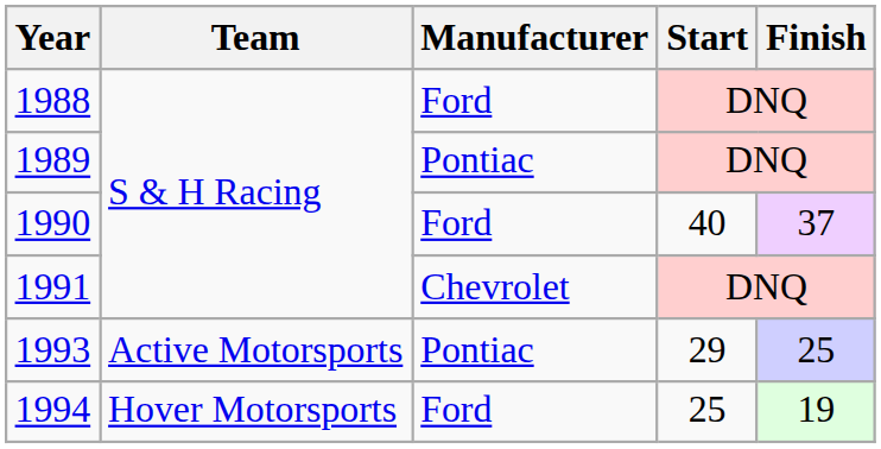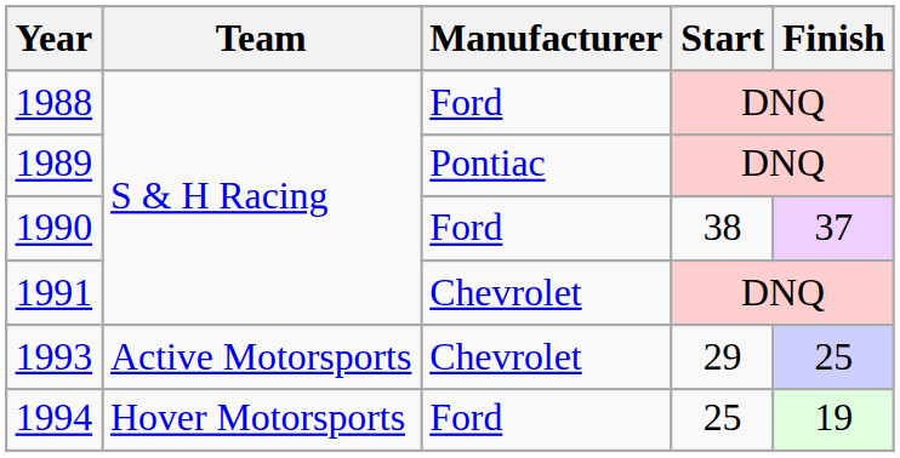 <table class="wikitable" style="font-size: 90%;">
 <tr>
 <th>Year</th>
 <th>Team</th>
 <th>Manufacturer</th>
 <th>Start</th>
 <th>Finish</th>
 </tr>
 <tr>
 <td><a href='#'>1988</a></td>
 <td rowspan=4><a href='#'>S & H Racing</a></td>
 <td><a href='#'>Ford</a></td>
 <td align=center colspan=2 style="background:#FFCFCF;">DNQ</td>
 </tr>
 <tr>
 <td><a href='#'>1989</a></td>
 <td><a href='#'>Pontiac</a></td>
 <td align=center colspan=2 style="background:#FFCFCF;">DNQ</td>
 </tr>
 <tr>
 <td><a href='#'>1990</a></td>
 <td><a href='#'>Ford</a></td>
-<td align=center>40</td>
+<td align=center>38</td>
 <td align=center style="background:#EFCFFF;">37</td>
 </tr>
 <tr>
 <td><a href='#'>1991</a></td>
 <td><a href='#'>Chevrolet</a></td>
 <td align=center colspan=2 style="background:#FFCFCF;">DNQ</td>
 </tr>
 <tr>
 <td><a href='#'>1993</a></td>
 <td><a href='#'>Active Motorsports</a></td>
-<td><a href='#'>Pontiac</a></td>
+<td><a href='#'>Chevrolet</a></td>
 <td align=center>29</td>
 <td align=center style="background:#CFCFFF;">25</td>
 </tr>
 <tr>
 <td><a href='#'>1994</a></td>
 <td><a href='#'>Hover Motorsports</a></td>
 <td><a href='#'>Ford</a></td>
 <td align=center>25</td>
 <td align=center style="background:#DFFFDF;">19</td>
 </tr>
 </table>
